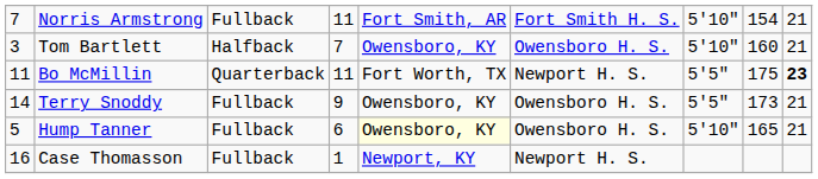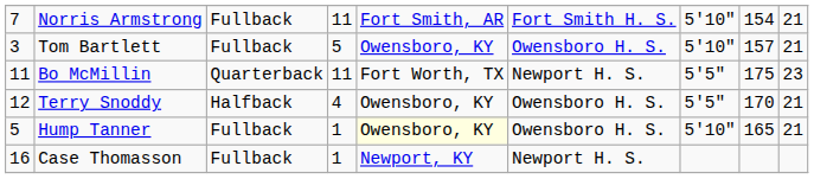 <table class="wikitable">
 <tr>
 </tr>
 <tr>
 <td>7</td>
 <td><a href='#'>Norris Armstrong</a></td>
 <td>Fullback</td>
 <td>11</td>
 <td><a href='#'>Fort Smith, AR</a></td>
 <td><a href='#'>Fort Smith H. S.</a></td>
 <td>5'10"</td>
 <td>154</td>
 <td>21</td>
 </tr>
 <tr>
 <td>3</td>
 <td>Tom Bartlett</td>
-<td>Halfback</td>
-<td>7</td>
+<td>Fullback</td>
+<td>5</td>
 <td><a href='#'>Owensboro, KY</a></td>
 <td><a href='#'>Owensboro H. S.</a></td>
 <td>5'10"</td>
-<td>160</td>
+<td>157</td>
 <td>21</td>
 </tr>
 <tr>
 <td>11</td>
 <td><a href='#'>Bo McMillin</a></td>
 <td>Quarterback</td>
 <td>11</td>
 <td>Fort Worth, TX</td>
 <td>Newport H. S.</td>
 <td>5'5"</td>
 <td>175</td>
-<td><strong>23</strong></td>
+<td>23</td>
 </tr>
 <tr>
-<td>14</td>
+<td>12</td>
 <td><a href='#'>Terry Snoddy</a></td>
-<td>Fullback</td>
-<td>9</td>
+<td>Halfback</td>
+<td>4</td>
 <td>Owensboro, KY</td>
 <td>Owensboro H. S.</td>
 <td>5'5"</td>
-<td>173</td>
+<td>170</td>
 <td>21</td>
 </tr>
 <tr>
 <td>5</td>
 <td><a href='#'>Hump Tanner</a></td>
 <td>Fullback</td>
-<td>6</td>
+<td>1</td>
 <td style="background: lightyellow;">Owensboro, KY</td>
 <td>Owensboro H. S.</td>
 <td>5'10"</td>
 <td>165</td>
 <td>21</td>
 </tr>
 <tr>
 <td>16</td>
 <td>Case Thomasson</td>
 <td>Fullback</td>
 <td>1</td>
 <td><a href='#'>Newport, KY</a></td>
 <td>Newport H. S.</td>
 <td></td>
 <td></td>
 <td></td>
 </tr>
 <tr>
 </tr>
 </table>
